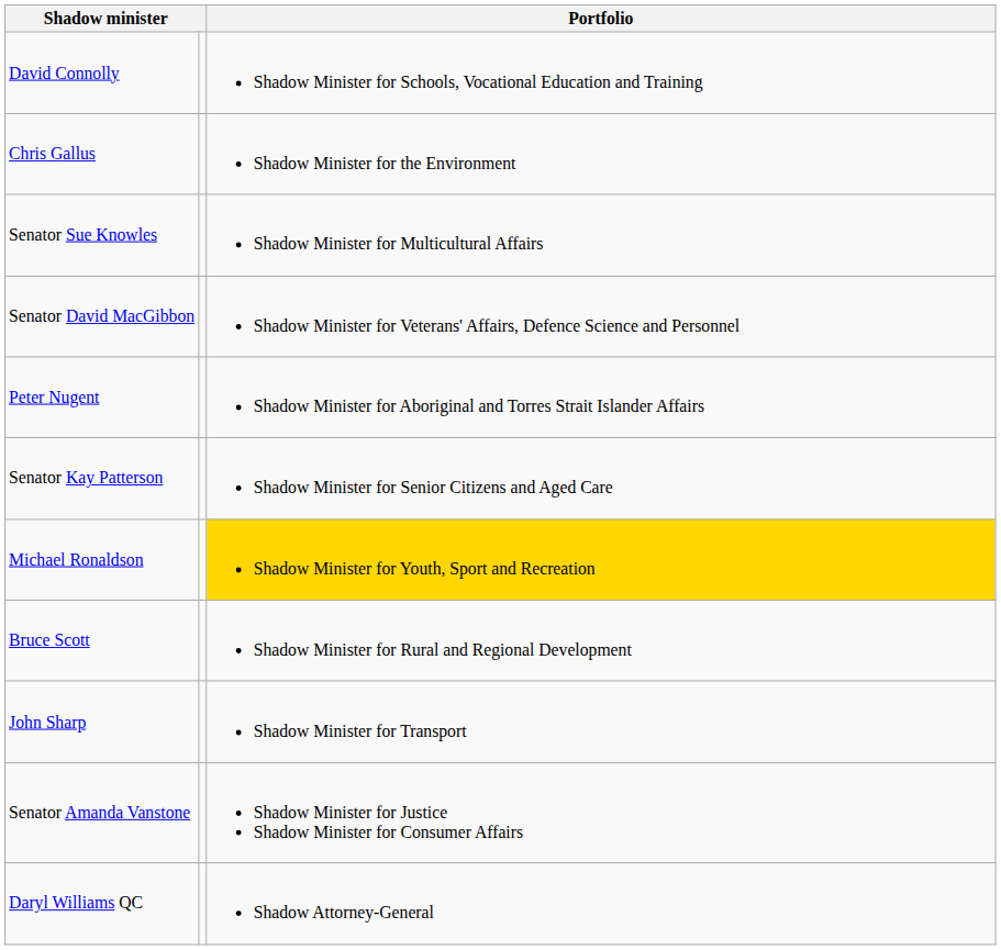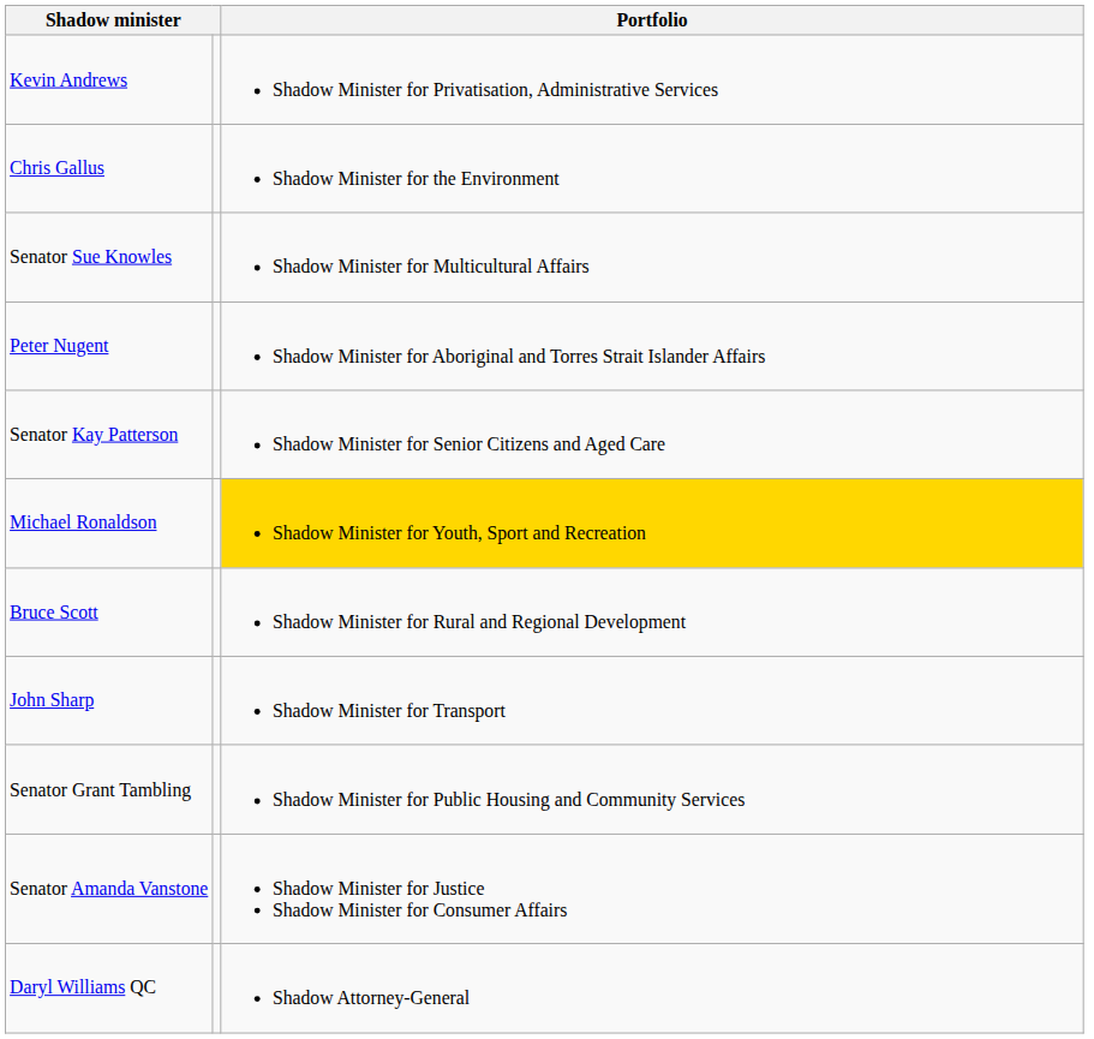 <table class="wikitable">
 <tr>
 <th width=80 colspan="2">Shadow minister</th>
 <th width=725>Portfolio</th>
 </tr>
 <tr>
-<td><a href='#'>David Connolly</a> </td>
+<td><a href='#'>Kevin Andrews</a> </td>
 <td></td>
-<td><br><ul><li>Shadow Minister for Schools, Vocational Education and Training</li></ul></td>
+<td><br><ul><li>Shadow Minister for Privatisation, Administrative Services</li></ul></td>
 </tr>
 <tr>
 <td><a href='#'>Chris Gallus</a> </td>
 <td></td>
 <td><br><ul><li>Shadow Minister for the Environment</li></ul></td>
 </tr>
 <tr>
 <td>Senator <a href='#'>Sue Knowles</a></td>
 <td></td>
 <td><br><ul><li>Shadow Minister for Multicultural Affairs</li></ul></td>
-</tr>
-<tr>
-<td>Senator <a href='#'>David MacGibbon</a></td>
-<td></td>
-<td><br><ul><li>Shadow Minister for Veterans' Affairs, Defence Science and Personnel</li></ul></td>
 </tr>
 <tr>
 <td><a href='#'>Peter Nugent</a> </td>
 <td></td>
 <td><br><ul><li>Shadow Minister for Aboriginal and Torres Strait Islander Affairs</li></ul></td>
 </tr>
 <tr>
 <td>Senator <a href='#'>Kay Patterson</a></td>
 <td></td>
 <td><br><ul><li>Shadow Minister for Senior Citizens and Aged Care</li></ul></td>
 </tr>
 <tr>
 <td><a href='#'>Michael Ronaldson</a> </td>
 <td></td>
 <td style="background: gold;"><br><ul><li>Shadow Minister for Youth, Sport and Recreation</li></ul></td>
 </tr>
 <tr>
 <td><a href='#'>Bruce Scott</a> </td>
 <td></td>
 <td><br><ul><li>Shadow Minister for Rural and Regional Development</li></ul></td>
 </tr>
 <tr>
 <td><a href='#'>John Sharp</a> </td>
 <td></td>
 <td><br><ul><li>Shadow Minister for Transport</li></ul></td>
 </tr>
 <tr>
+<td>Senator Grant Tambling</td>
+<td></td>
+<td><br><ul><li>Shadow Minister for Public Housing and Community Services</li></ul></td>
+</tr>
+<tr>
 <td>Senator <a href='#'>Amanda Vanstone</a></td>
 <td></td>
 <td><br><ul><li>Shadow Minister for Justice</li><li>Shadow Minister for Consumer Affairs</li></ul></td>
 </tr>
 <tr>
 <td><a href='#'>Daryl Williams</a> QC </td>
 <td></td>
 <td><br><ul><li>Shadow Attorney-General</li></ul></td>
 </tr>
 </table>
